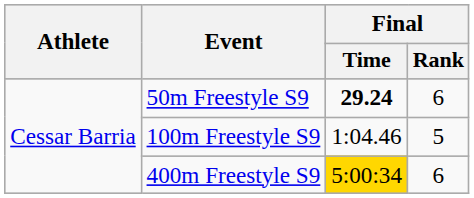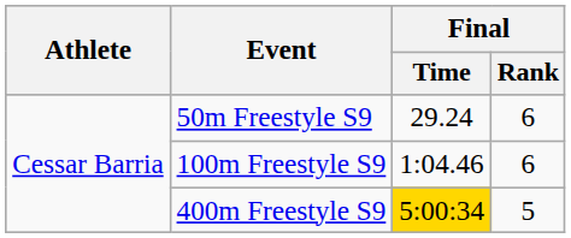 <table class=wikitable style="font-size:90%">
 <tr>
 <th rowspan="2">Athlete</th>
 <th rowspan="2">Event</th>
 <th colspan="2">Final</th>
 </tr>
 <tr style="font-size:95%">
 <th>Time</th>
 <th>Rank</th>
 </tr>
 <tr align=center>
 <td align=left rowspan="3"><a href='#'>Cessar Barria</a></td>
 <td align=left><a href='#'>50m Freestyle S9</a></td>
-<td><strong>29.24</strong></td>
+<td>29.24</td>
 <td>6</td>
 </tr>
 <tr align=center>
 <td align=left><a href='#'>100m Freestyle S9</a></td>
 <td>1:04.46</td>
-<td>5</td>
+<td>6</td>
 </tr>
 <tr align=center>
 <td align=left><a href='#'>400m Freestyle S9</a></td>
 <td style="background: gold;">5:00:34</td>
-<td>6</td>
+<td>5</td>
 </tr>
 </table>
